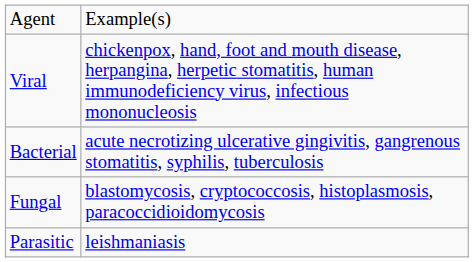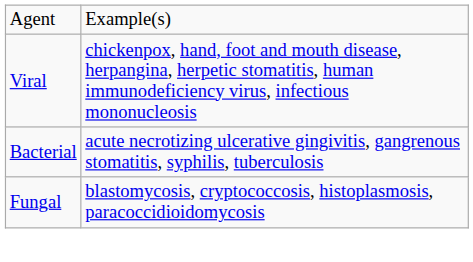 <table class="wikitable" style="float: right; width:400px;">
 <tr>
 <td>Agent</td>
 <td>Example(s)</td>
 </tr>
 <tr>
 <td><a href='#'>Viral</a></td>
 <td><a href='#'>chickenpox</a>, <a href='#'>hand, foot and mouth disease</a>, <a href='#'>herpangina</a>, <a href='#'>herpetic stomatitis</a>, <a href='#'>human immunodeficiency virus</a>, <a href='#'>infectious mononucleosis</a></td>
 </tr>
 <tr>
 <td><a href='#'>Bacterial</a></td>
 <td><a href='#'>acute necrotizing ulcerative gingivitis</a>, <a href='#'>gangrenous stomatitis</a>, <a href='#'>syphilis</a>, <a href='#'>tuberculosis</a></td>
 </tr>
 <tr>
 <td><a href='#'>Fungal</a></td>
 <td><a href='#'>blastomycosis</a>, <a href='#'>cryptococcosis</a>, <a href='#'>histoplasmosis</a>, <a href='#'>paracoccidioidomycosis</a></td>
 </tr>
-<tr>
-<td><a href='#'>Parasitic</a></td>
-<td><a href='#'>leishmaniasis</a></td>
-</tr>
 </table>
